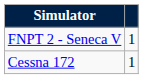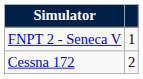 <table class="wikitable">
 <tr>
 <th style="background:#002147;color: white">Simulator</th>
 <th style="background:#002147;color: white"></th>
 </tr>
 <tr>
 <td><a href='#'>FNPT 2 - Seneca V</a></td>
 <td>1</td>
 </tr>
 <tr>
 <td><a href='#'>Cessna 172</a></td>
-<td>1</td>
+<td>2</td>
 </tr>
 </table>
